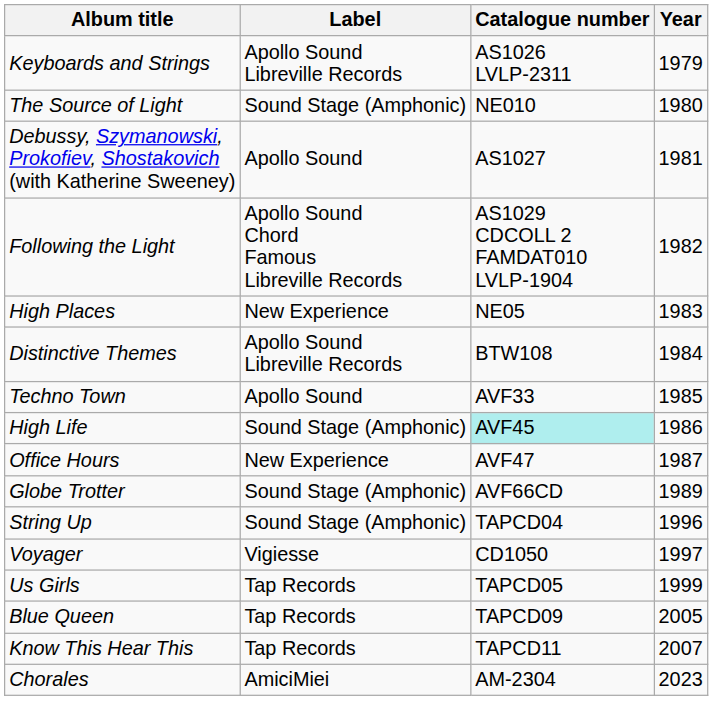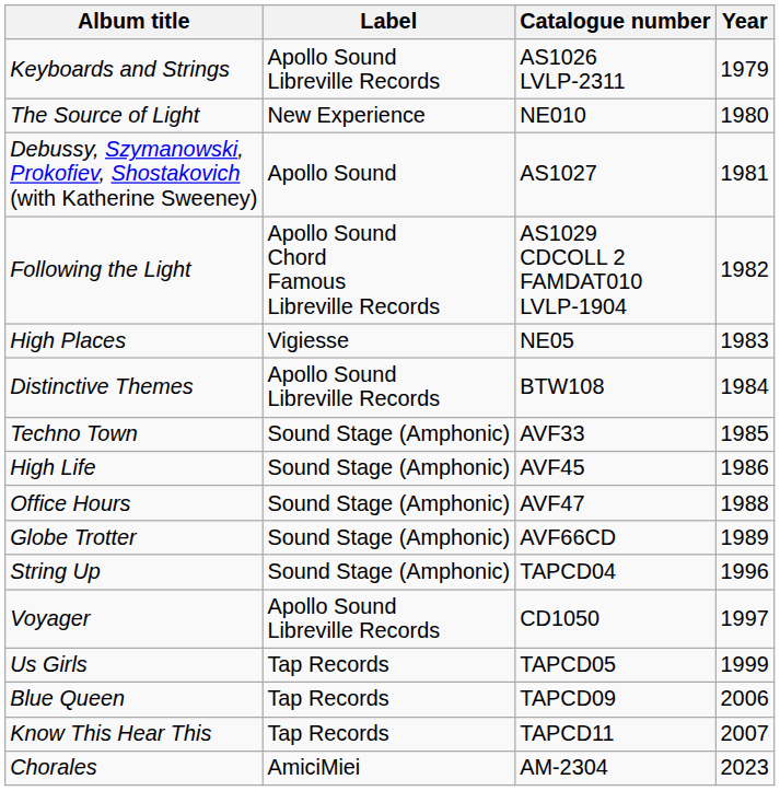 <table class="wikitable">
 <tr>
 <th>Album title</th>
 <th>Label</th>
 <th>Catalogue number</th>
 <th>Year</th>
 </tr>
 <tr>
 <td><em>Keyboards and Strings</em></td>
 <td>Apollo Sound<br>Libreville Records</td>
 <td>AS1026<br>LVLP-2311</td>
 <td>1979</td>
 </tr>
 <tr>
 <td><em>The Source of Light</em></td>
-<td>Sound Stage (Amphonic)</td>
+<td>New Experience</td>
 <td>NE010</td>
 <td>1980</td>
 </tr>
 <tr>
 <td><em>Debussy, <a href='#'>Szymanowski</a>,<br><a href='#'>Prokofiev</a>, <a href='#'>Shostakovich</a></em><br>(with Katherine Sweeney)</td>
 <td>Apollo Sound</td>
 <td>AS1027</td>
 <td>1981</td>
 </tr>
 <tr>
 <td><em>Following the Light</em></td>
 <td>Apollo Sound<br>Chord<br>Famous<br>Libreville Records</td>
 <td>AS1029<br>CDCOLL 2<br>FAMDAT010<br>LVLP-1904</td>
 <td>1982</td>
 </tr>
 <tr>
 <td><em>High Places</em></td>
-<td>New Experience</td>
+<td>Vigiesse</td>
 <td>NE05</td>
 <td>1983</td>
 </tr>
 <tr>
 <td><em>Distinctive Themes</em></td>
 <td>Apollo Sound<br>Libreville Records</td>
 <td>BTW108</td>
 <td>1984</td>
 </tr>
 <tr>
 <td><em>Techno Town</em></td>
-<td>Apollo Sound</td>
+<td>Sound Stage (Amphonic)</td>
 <td>AVF33</td>
 <td>1985</td>
 </tr>
 <tr>
 <td><em>High Life</em></td>
 <td>Sound Stage (Amphonic)</td>
-<td style="background: paleturquoise;">AVF45</td>
+<td>AVF45</td>
 <td>1986</td>
 </tr>
 <tr>
 <td><em>Office Hours</em></td>
-<td>New Experience</td>
+<td>Sound Stage (Amphonic)</td>
 <td>AVF47</td>
-<td>1987</td>
+<td>1988</td>
 </tr>
 <tr>
 <td><em>Globe Trotter</em></td>
 <td>Sound Stage (Amphonic)</td>
 <td>AVF66CD</td>
 <td>1989</td>
 </tr>
 <tr>
 <td><em>String Up</em></td>
 <td>Sound Stage (Amphonic)</td>
 <td>TAPCD04</td>
 <td>1996</td>
 </tr>
 <tr>
 <td><em>Voyager</em></td>
-<td>Vigiesse</td>
+<td>Apollo Sound<br>Libreville Records</td>
 <td>CD1050</td>
 <td>1997</td>
 </tr>
 <tr>
 <td><em>Us Girls</em></td>
 <td>Tap Records</td>
 <td>TAPCD05</td>
 <td>1999</td>
 </tr>
 <tr>
 <td><em>Blue Queen</em></td>
 <td>Tap Records</td>
 <td>TAPCD09</td>
-<td>2005</td>
+<td>2006</td>
 </tr>
 <tr>
 <td><em>Know This Hear This</em></td>
 <td>Tap Records</td>
 <td>TAPCD11</td>
 <td>2007</td>
 </tr>
 <tr>
 <td><em>Chorales</em></td>
 <td>AmiciMiei</td>
 <td>AM-2304</td>
 <td>2023</td>
 </tr>
 </table>
